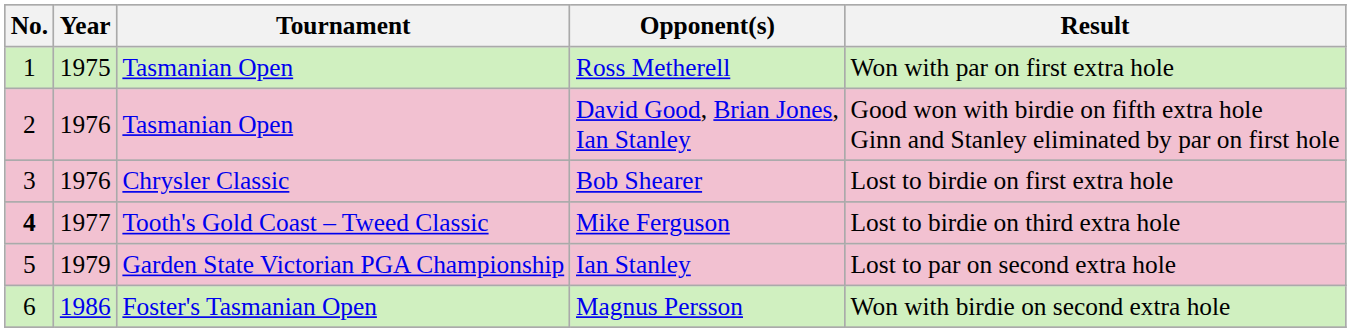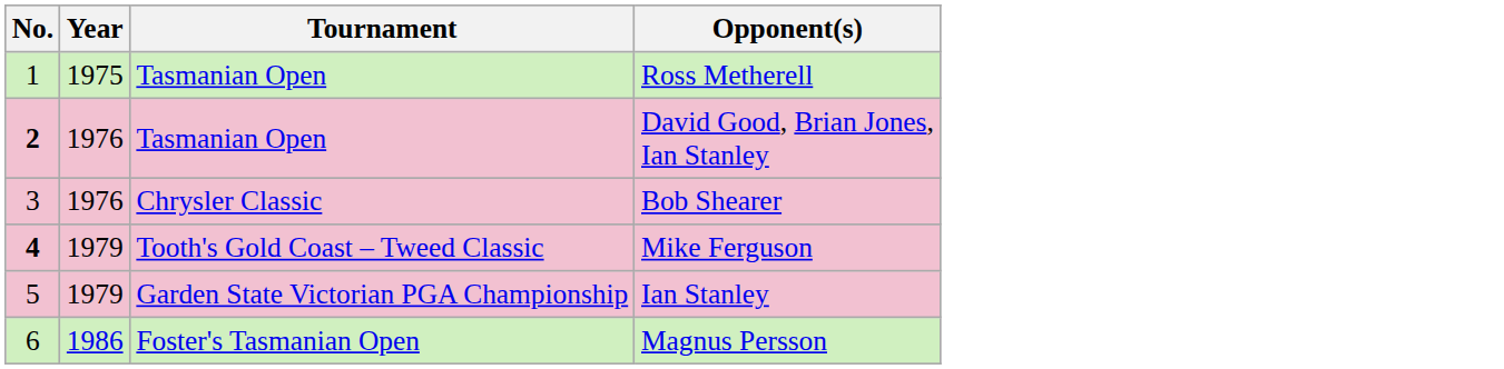 <table class="wikitable" style="font-size:95%;">
 <tr>
 <th>No.</th>
 <th>Year</th>
 <th>Tournament</th>
 <th>Opponent(s)</th>
-<th>Result</th>
 </tr>
 <tr style="background:#D0F0C0;">
 <td align=center>1</td>
 <td>1975</td>
 <td><a href='#'>Tasmanian Open</a></td>
 <td> <a href='#'>Ross Metherell</a></td>
-<td>Won with par on first extra hole</td>
 </tr>
 <tr style="background:#F2C1D1;">
-<td align=center>2</td>
+<td align=center><strong>2</strong></td>
 <td>1976</td>
 <td><a href='#'>Tasmanian Open</a></td>
 <td> <a href='#'>David Good</a>,  <a href='#'>Brian Jones</a>,<br> <a href='#'>Ian Stanley</a></td>
-<td>Good won with birdie on fifth extra hole<br>Ginn and Stanley eliminated by par on first hole</td>
 </tr>
 <tr style="background:#F2C1D1;">
 <td align=center>3</td>
 <td>1976</td>
 <td><a href='#'>Chrysler Classic</a></td>
 <td> <a href='#'>Bob Shearer</a></td>
-<td>Lost to birdie on first extra hole</td>
 </tr>
 <tr style="background:#F2C1D1;">
 <td align=center><strong>4</strong></td>
-<td>1977</td>
+<td>1979</td>
 <td><a href='#'>Tooth's Gold Coast – Tweed Classic</a></td>
 <td> <a href='#'>Mike Ferguson</a></td>
-<td>Lost to birdie on third extra hole</td>
 </tr>
 <tr style="background:#F2C1D1;">
 <td align=center>5</td>
 <td>1979</td>
 <td><a href='#'>Garden State Victorian PGA Championship</a></td>
 <td> <a href='#'>Ian Stanley</a></td>
-<td>Lost to par on second extra hole</td>
 </tr>
 <tr style="background:#D0F0C0;">
 <td align=center>6</td>
 <td><a href='#'>1986</a></td>
 <td><a href='#'>Foster's Tasmanian Open</a></td>
 <td> <a href='#'>Magnus Persson</a></td>
-<td>Won with birdie on second extra hole</td>
 </tr>
 </table>
